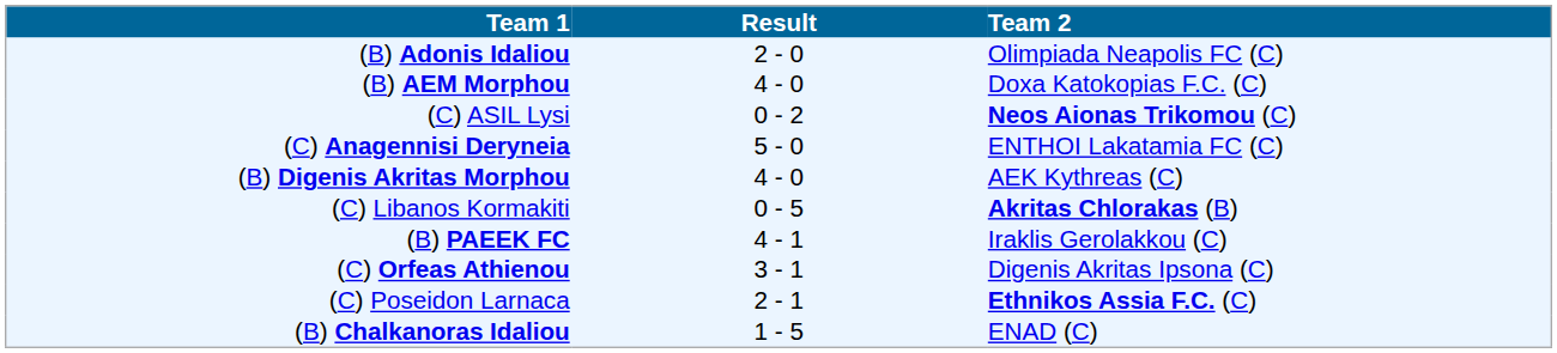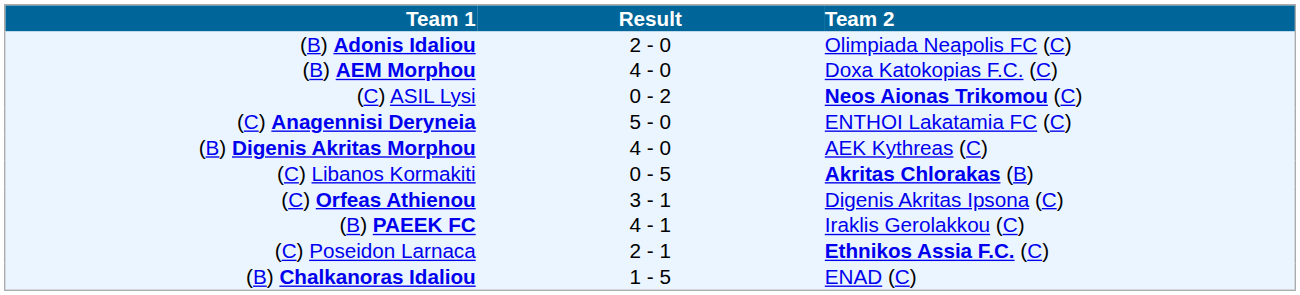 <table cellspacing="0" style="background: #EBF5FF; border: 1px #aaa solid; border-collapse: collapse; font-size: 95%;" width=60%>
 <tr bgcolor=#006699 style="color:white;">
 <th width=30% align="right">Team 1</th>
 <th width=22% align="center">Result</th>
 <th width=30% align="left">Team 2</th>
 </tr>
 <tr>
 <td align=right>(<a href='#'>B</a>) <strong><a href='#'>Adonis Idaliou</a></strong></td>
 <td align=center>2 - 0</td>
 <td align=left><a href='#'>Olimpiada Neapolis FC</a> (<a href='#'>C</a>)</td>
 </tr>
 <tr>
 <td align=right>(<a href='#'>B</a>) <strong><a href='#'>AEM Morphou</a></strong></td>
 <td align=center>4 - 0</td>
 <td align=left><a href='#'>Doxa Katokopias F.C.</a> (<a href='#'>C</a>)</td>
 </tr>
 <tr>
 <td align=right>(<a href='#'>C</a>) <a href='#'>ASIL Lysi</a></td>
 <td align=center>0 - 2</td>
 <td align=left><strong><a href='#'>Neos Aionas Trikomou</a></strong> (<a href='#'>C</a>)</td>
 </tr>
 <tr>
 <td align=right>(<a href='#'>C</a>) <strong><a href='#'>Anagennisi Deryneia</a></strong></td>
 <td align=center>5 - 0</td>
 <td align=left><a href='#'>ENTHOI Lakatamia FC</a> (<a href='#'>C</a>)</td>
 </tr>
 <tr>
 <td align=right>(<a href='#'>B</a>) <strong><a href='#'>Digenis Akritas Morphou</a></strong></td>
 <td align=center>4 - 0</td>
 <td align=left><a href='#'>AEK Kythreas</a> (<a href='#'>C</a>)</td>
 </tr>
 <tr>
 <td align=right>(<a href='#'>C</a>) <a href='#'>Libanos Kormakiti</a></td>
 <td align=center>0 - 5</td>
 <td align=left><strong><a href='#'>Akritas Chlorakas</a></strong> (<a href='#'>B</a>)</td>
 </tr>
 <tr>
+<td align=right>(<a href='#'>C</a>) <strong><a href='#'>Orfeas Athienou</a></strong></td>
+<td align=center>3 - 1</td>
+<td align=left><a href='#'>Digenis Akritas Ipsona</a> (<a href='#'>C</a>)</td>
+</tr>
+<tr>
 <td align=right>(<a href='#'>B</a>) <strong><a href='#'>PAEEK FC</a></strong></td>
 <td align=center>4 - 1</td>
 <td align=left><a href='#'>Iraklis Gerolakkou</a> (<a href='#'>C</a>)</td>
-</tr>
-<tr>
-<td align=right>(<a href='#'>C</a>) <strong><a href='#'>Orfeas Athienou</a></strong></td>
-<td align=center>3 - 1</td>
-<td align=left><a href='#'>Digenis Akritas Ipsona</a> (<a href='#'>C</a>)</td>
 </tr>
 <tr>
 <td align=right>(<a href='#'>C</a>) <a href='#'>Poseidon Larnaca</a></td>
 <td align=center>2 - 1</td>
 <td align=left><strong><a href='#'>Ethnikos Assia F.C.</a></strong> (<a href='#'>C</a>)</td>
 </tr>
 <tr>
 <td align=right>(<a href='#'>B</a>) <strong><a href='#'>Chalkanoras Idaliou</a></strong></td>
 <td align=center>1 - 5</td>
 <td align=left><a href='#'>ENAD</a> (<a href='#'>C</a>)</td>
 </tr>
 <tr>
 </tr>
 </table>
